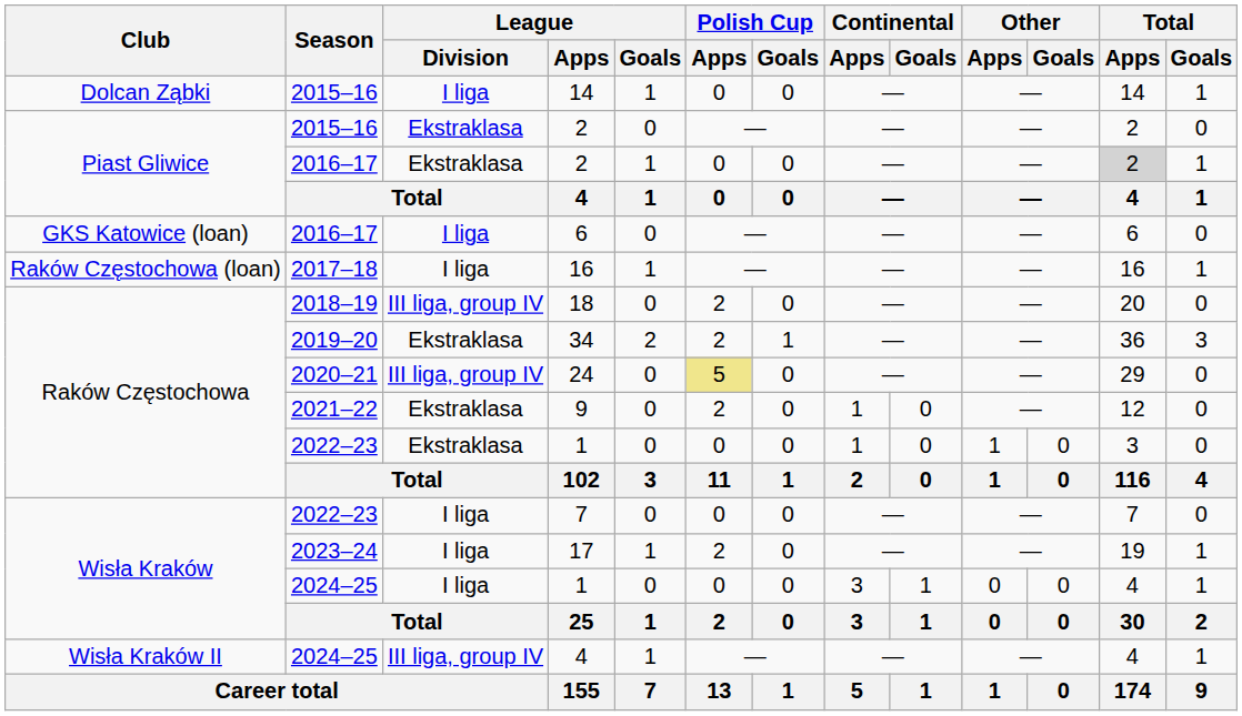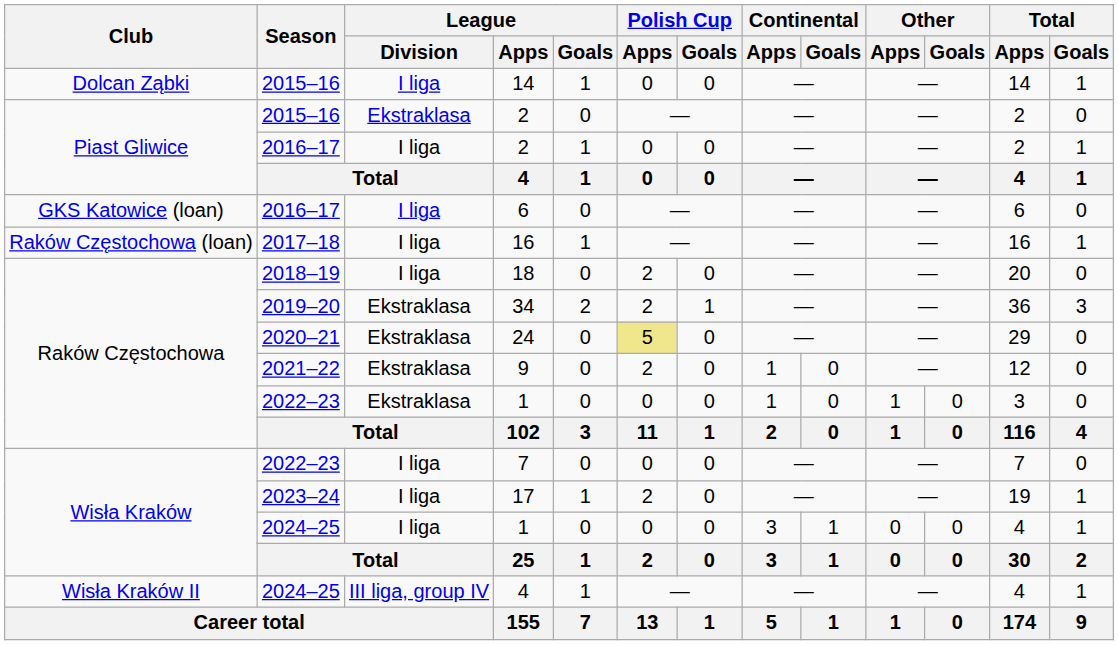 <table class="wikitable" style="text-align: center;">
 <tr>
 <th rowspan="2">Club</th>
 <th rowspan="2">Season</th>
 <th colspan="3">League</th>
 <th colspan="2"><a href='#'>Polish Cup</a></th>
 <th colspan="2">Continental</th>
 <th colspan="2">Other</th>
 <th colspan="2">Total</th>
 </tr>
 <tr>
 <th>Division</th>
 <th>Apps</th>
 <th>Goals</th>
 <th>Apps</th>
 <th>Goals</th>
 <th>Apps</th>
 <th>Goals</th>
 <th>Apps</th>
 <th>Goals</th>
 <th>Apps</th>
 <th>Goals</th>
 </tr>
 <tr>
 <td><a href='#'>Dolcan Ząbki</a></td>
 <td><a href='#'>2015–16</a></td>
 <td><a href='#'>I liga</a></td>
 <td>14</td>
 <td>1</td>
 <td>0</td>
 <td>0</td>
 <td colspan="2">—</td>
 <td colspan="2">—</td>
 <td>14</td>
 <td>1</td>
 </tr>
 <tr>
 <td rowspan="3"><a href='#'>Piast Gliwice</a></td>
 <td><a href='#'>2015–16</a></td>
 <td><a href='#'>Ekstraklasa</a></td>
 <td>2</td>
 <td>0</td>
 <td colspan="2">—</td>
 <td colspan="2">—</td>
 <td colspan="2">—</td>
 <td>2</td>
 <td>0</td>
 </tr>
 <tr>
 <td><a href='#'>2016–17</a></td>
-<td>Ekstraklasa</td>
+<td>I liga</td>
 <td>2</td>
 <td>1</td>
 <td>0</td>
 <td>0</td>
 <td colspan="2">—</td>
 <td colspan="2">—</td>
-<td style="background: lightgrey;">2</td>
+<td>2</td>
 <td>1</td>
 </tr>
 <tr>
 <th colspan="2">Total</th>
 <th>4</th>
 <th>1</th>
 <th>0</th>
 <th>0</th>
 <th colspan="2">—</th>
 <th colspan="2">—</th>
 <th>4</th>
 <th>1</th>
 </tr>
 <tr>
 <td><a href='#'>GKS Katowice</a> (loan)</td>
 <td><a href='#'>2016–17</a></td>
 <td><a href='#'>I liga</a></td>
 <td>6</td>
 <td>0</td>
 <td colspan="2">—</td>
 <td colspan="2">—</td>
 <td colspan="2">—</td>
 <td>6</td>
 <td>0</td>
 </tr>
 <tr>
 <td><a href='#'>Raków Częstochowa</a> (loan)</td>
 <td><a href='#'>2017–18</a></td>
 <td>I liga</td>
 <td>16</td>
 <td>1</td>
 <td colspan="2">—</td>
 <td colspan="2">—</td>
 <td colspan="2">—</td>
 <td>16</td>
 <td>1</td>
 </tr>
 <tr>
 <td rowspan="6">Raków Częstochowa</td>
 <td><a href='#'>2018–19</a></td>
-<td><a href='#'>III liga, group IV</a></td>
+<td>I liga</td>
 <td>18</td>
 <td>0</td>
 <td>2</td>
 <td>0</td>
 <td colspan="2">—</td>
 <td colspan="2">—</td>
 <td>20</td>
 <td>0</td>
 </tr>
 <tr>
 <td><a href='#'>2019–20</a></td>
 <td>Ekstraklasa</td>
 <td>34</td>
 <td>2</td>
 <td>2</td>
 <td>1</td>
 <td colspan="2">—</td>
 <td colspan="2">—</td>
 <td>36</td>
 <td>3</td>
 </tr>
 <tr>
 <td><a href='#'>2020–21</a></td>
-<td><a href='#'>III liga, group IV</a></td>
+<td>Ekstraklasa</td>
 <td>24</td>
 <td>0</td>
 <td style="background: khaki;">5</td>
 <td>0</td>
 <td colspan="2">—</td>
 <td colspan="2">—</td>
 <td>29</td>
 <td>0</td>
 </tr>
 <tr>
 <td><a href='#'>2021–22</a></td>
 <td>Ekstraklasa</td>
 <td>9</td>
 <td>0</td>
 <td>2</td>
 <td>0</td>
 <td>1</td>
 <td>0</td>
 <td colspan="2">—</td>
 <td>12</td>
 <td>0</td>
 </tr>
 <tr>
 <td><a href='#'>2022–23</a></td>
 <td>Ekstraklasa</td>
 <td>1</td>
 <td>0</td>
 <td>0</td>
 <td>0</td>
 <td>1</td>
 <td>0</td>
 <td>1</td>
 <td>0</td>
 <td>3</td>
 <td>0</td>
 </tr>
 <tr>
 <th colspan="2">Total</th>
 <th>102</th>
 <th>3</th>
 <th>11</th>
 <th>1</th>
 <th>2</th>
 <th>0</th>
 <th>1</th>
 <th>0</th>
 <th>116</th>
 <th>4</th>
 </tr>
 <tr>
 <td rowspan="4"><a href='#'>Wisła Kraków</a></td>
 <td><a href='#'>2022–23</a></td>
 <td>I liga</td>
 <td>7</td>
 <td>0</td>
 <td>0</td>
 <td>0</td>
 <td colspan="2">—</td>
 <td colspan="2">—</td>
 <td>7</td>
 <td>0</td>
 </tr>
 <tr>
 <td><a href='#'>2023–24</a></td>
 <td>I liga</td>
 <td>17</td>
 <td>1</td>
 <td>2</td>
 <td>0</td>
 <td colspan="2">—</td>
 <td colspan="2">—</td>
 <td>19</td>
 <td>1</td>
 </tr>
 <tr>
 <td><a href='#'>2024–25</a></td>
 <td>I liga</td>
 <td>1</td>
 <td>0</td>
 <td>0</td>
 <td>0</td>
 <td>3</td>
 <td>1</td>
 <td>0</td>
 <td>0</td>
 <td>4</td>
 <td>1</td>
 </tr>
 <tr>
 <th colspan="2">Total</th>
 <th>25</th>
 <th>1</th>
 <th>2</th>
 <th>0</th>
 <th>3</th>
 <th>1</th>
 <th>0</th>
 <th>0</th>
 <th>30</th>
 <th>2</th>
 </tr>
 <tr>
 <td><a href='#'>Wisła Kraków II</a></td>
 <td><a href='#'>2024–25</a></td>
 <td><a href='#'>III liga, group IV</a></td>
 <td>4</td>
 <td>1</td>
 <td colspan="2">—</td>
 <td colspan="2">—</td>
 <td colspan="2">—</td>
 <td>4</td>
 <td>1</td>
 </tr>
 <tr>
 <th colspan="3">Career total</th>
 <th>155</th>
 <th>7</th>
 <th>13</th>
 <th>1</th>
 <th>5</th>
 <th>1</th>
 <th>1</th>
 <th>0</th>
 <th>174</th>
 <th>9</th>
 </tr>
 </table>
